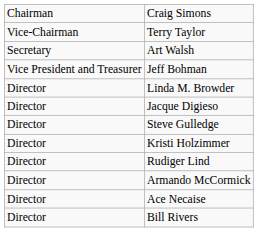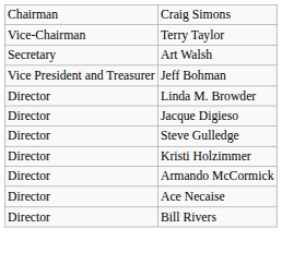 <table class="wikitable">
 <tr>
 <td>Chairman</td>
 <td>Craig Simons</td>
 </tr>
 <tr>
 <td>Vice-Chairman</td>
 <td>Terry Taylor</td>
 </tr>
 <tr>
 <td>Secretary</td>
 <td>Art Walsh</td>
 </tr>
 <tr>
 <td>Vice President and Treasurer</td>
 <td>Jeff Bohman</td>
 </tr>
 <tr>
 <td>Director</td>
 <td>Linda M. Browder</td>
 </tr>
 <tr>
 <td>Director</td>
 <td>Jacque Digieso</td>
 </tr>
 <tr>
 <td>Director</td>
 <td>Steve Gulledge</td>
 </tr>
 <tr>
 <td>Director</td>
 <td>Kristi Holzimmer</td>
 </tr>
 <tr>
 <td>Director</td>
-<td>Rudiger Lind</td>
-</tr>
-<tr>
-<td>Director</td>
 <td>Armando McCormick</td>
 </tr>
 <tr>
 <td>Director</td>
 <td>Ace Necaise</td>
 </tr>
 <tr>
 <td>Director</td>
 <td>Bill Rivers</td>
 </tr>
 </table>
